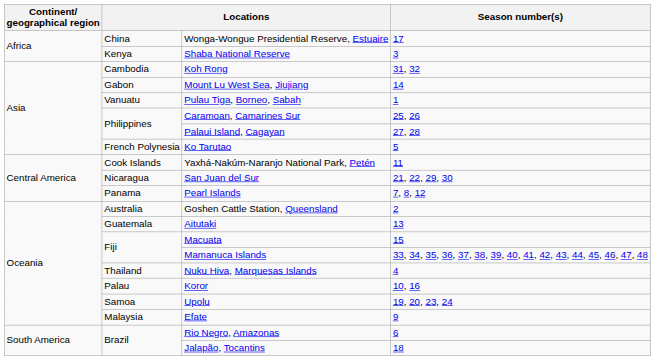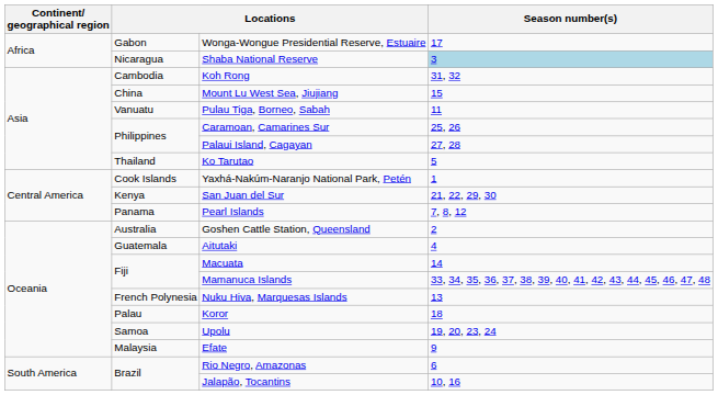 <table class="wikitable">
 <tr>
 <th>Continent/<br>geographical region</th>
 <th colspan="2">Locations</th>
 <th>Season number(s)</th>
 </tr>
 <tr>
 <td rowspan="2">Africa</td>
-<td>China</td>
+<td>Gabon</td>
 <td>Wonga-Wongue Presidential Reserve, <a href='#'>Estuaire</a></td>
 <td><a href='#'>17</a></td>
 </tr>
 <tr>
-<td>Kenya</td>
+<td>Nicaragua</td>
 <td><a href='#'>Shaba National Reserve</a></td>
-<td><a href='#'>3</a></td>
+<td style="background: lightblue;"><a href='#'>3</a></td>
 </tr>
 <tr>
 <td rowspan="6">Asia</td>
 <td>Cambodia</td>
 <td><a href='#'>Koh Rong</a></td>
 <td><a href='#'>31</a>, <a href='#'>32</a></td>
 </tr>
 <tr>
-<td>Gabon</td>
+<td>China</td>
 <td><a href='#'>Mount Lu West Sea</a>, <a href='#'>Jiujiang</a></td>
-<td><a href='#'>14</a></td>
+<td><a href='#'>15</a></td>
 </tr>
 <tr>
 <td>Vanuatu</td>
 <td><a href='#'>Pulau Tiga</a>, <a href='#'>Borneo</a>, <a href='#'>Sabah</a></td>
-<td><a href='#'>1</a></td>
+<td><a href='#'>11</a></td>
 </tr>
 <tr>
 <td rowspan="2">Philippines</td>
 <td><a href='#'>Caramoan</a>, <a href='#'>Camarines Sur</a></td>
 <td><a href='#'>25</a>, <a href='#'>26</a></td>
 </tr>
 <tr>
 <td><a href='#'>Palaui Island</a>, <a href='#'>Cagayan</a></td>
 <td><a href='#'>27</a>, <a href='#'>28</a></td>
 </tr>
 <tr>
-<td>French Polynesia</td>
+<td>Thailand</td>
 <td><a href='#'>Ko Tarutao</a></td>
 <td><a href='#'>5</a></td>
 </tr>
 <tr>
 <td rowspan="3">Central America</td>
 <td>Cook Islands</td>
 <td>Yaxhá-Nakúm-Naranjo National Park, <a href='#'>Petén</a></td>
-<td><a href='#'>11</a></td>
+<td><a href='#'>1</a></td>
 </tr>
 <tr>
-<td>Nicaragua</td>
+<td>Kenya</td>
 <td><a href='#'>San Juan del Sur</a></td>
 <td><a href='#'>21</a>, <a href='#'>22</a>, <a href='#'>29</a>, <a href='#'>30</a></td>
 </tr>
 <tr>
 <td>Panama</td>
 <td><a href='#'>Pearl Islands</a></td>
 <td><a href='#'>7</a>, <a href='#'>8</a>, <a href='#'>12</a></td>
 </tr>
 <tr>
 <td rowspan="8">Oceania</td>
 <td>Australia</td>
 <td>Goshen Cattle Station, <a href='#'>Queensland</a></td>
 <td><a href='#'>2</a></td>
 </tr>
 <tr>
 <td>Guatemala</td>
 <td><a href='#'>Aitutaki</a></td>
-<td><a href='#'>13</a></td>
+<td><a href='#'>4</a></td>
 </tr>
 <tr>
 <td rowspan="2">Fiji</td>
 <td><a href='#'>Macuata</a></td>
-<td><a href='#'>15</a></td>
+<td><a href='#'>14</a></td>
 </tr>
 <tr>
 <td><a href='#'>Mamanuca Islands</a></td>
 <td><a href='#'>33</a>, <a href='#'>34</a>, <a href='#'>35</a>, <a href='#'>36</a>, <a href='#'>37</a>, <a href='#'>38</a>, <a href='#'>39</a>, <a href='#'>40</a>, <a href='#'>41</a>, <a href='#'>42</a>, <a href='#'>43</a>, <a href='#'>44</a>, <a href='#'>45</a>, <a href='#'>46</a>, <a href='#'>47</a>, <a href='#'>48</a></td>
 </tr>
 <tr>
-<td>Thailand</td>
+<td>French Polynesia</td>
 <td><a href='#'>Nuku Hiva</a>, <a href='#'>Marquesas Islands</a></td>
-<td><a href='#'>4</a></td>
+<td><a href='#'>13</a></td>
 </tr>
 <tr>
 <td>Palau</td>
 <td><a href='#'>Koror</a></td>
-<td><a href='#'>10</a>, <a href='#'>16</a></td>
+<td><a href='#'>18</a></td>
 </tr>
 <tr>
 <td>Samoa</td>
 <td><a href='#'>Upolu</a></td>
 <td><a href='#'>19</a>, <a href='#'>20</a>, <a href='#'>23</a>, <a href='#'>24</a></td>
 </tr>
 <tr>
 <td>Malaysia</td>
 <td><a href='#'>Efate</a></td>
 <td><a href='#'>9</a></td>
 </tr>
 <tr>
 <td rowspan="2">South America</td>
 <td rowspan="2">Brazil</td>
 <td><a href='#'>Rio Negro</a>, <a href='#'>Amazonas</a></td>
 <td><a href='#'>6</a></td>
 </tr>
 <tr>
 <td><a href='#'>Jalapão</a>, <a href='#'>Tocantins</a></td>
-<td><a href='#'>18</a></td>
+<td><a href='#'>10</a>, <a href='#'>16</a></td>
 </tr>
 </table>
